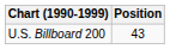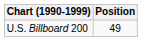 <table class="wikitable sortable">
 <tr>
 <th>Chart (1990-1999)</th>
 <th>Position</th>
 </tr>
 <tr>
 <td>U.S. <em>Billboard</em> 200</td>
-<td style="text-align:center;">43</td>
+<td style="text-align:center;">49</td>
 </tr>
 </table>
